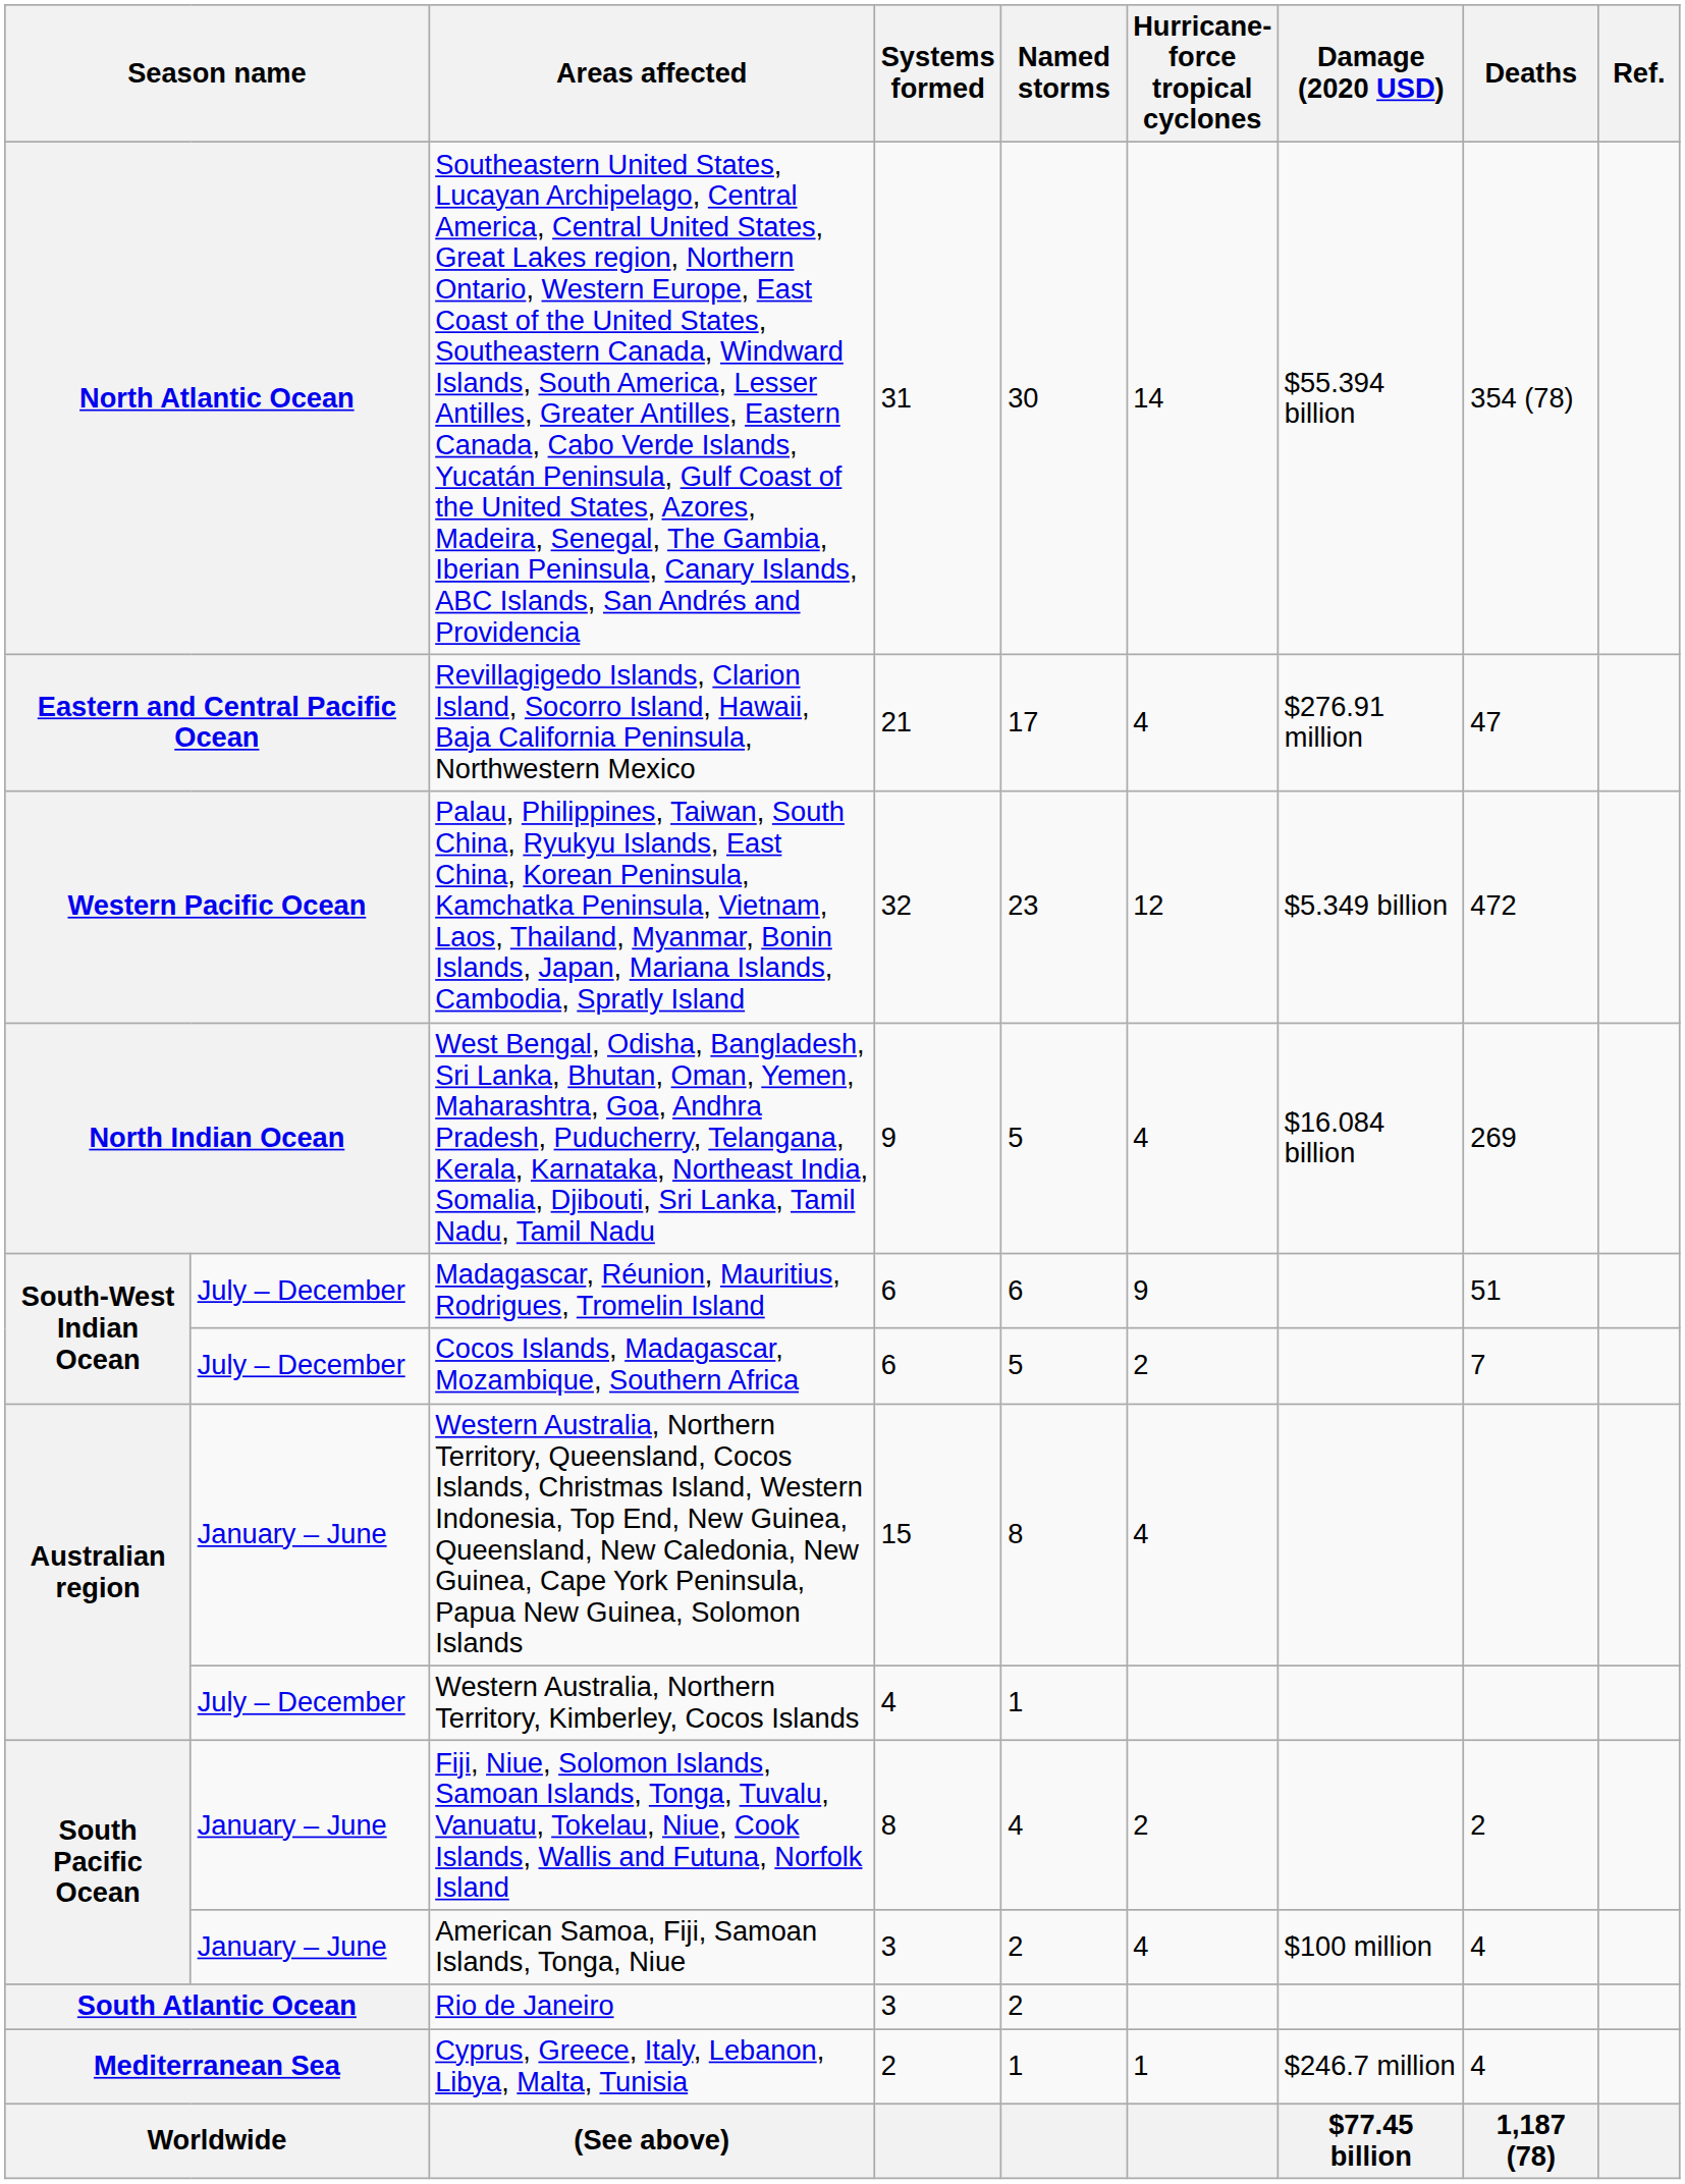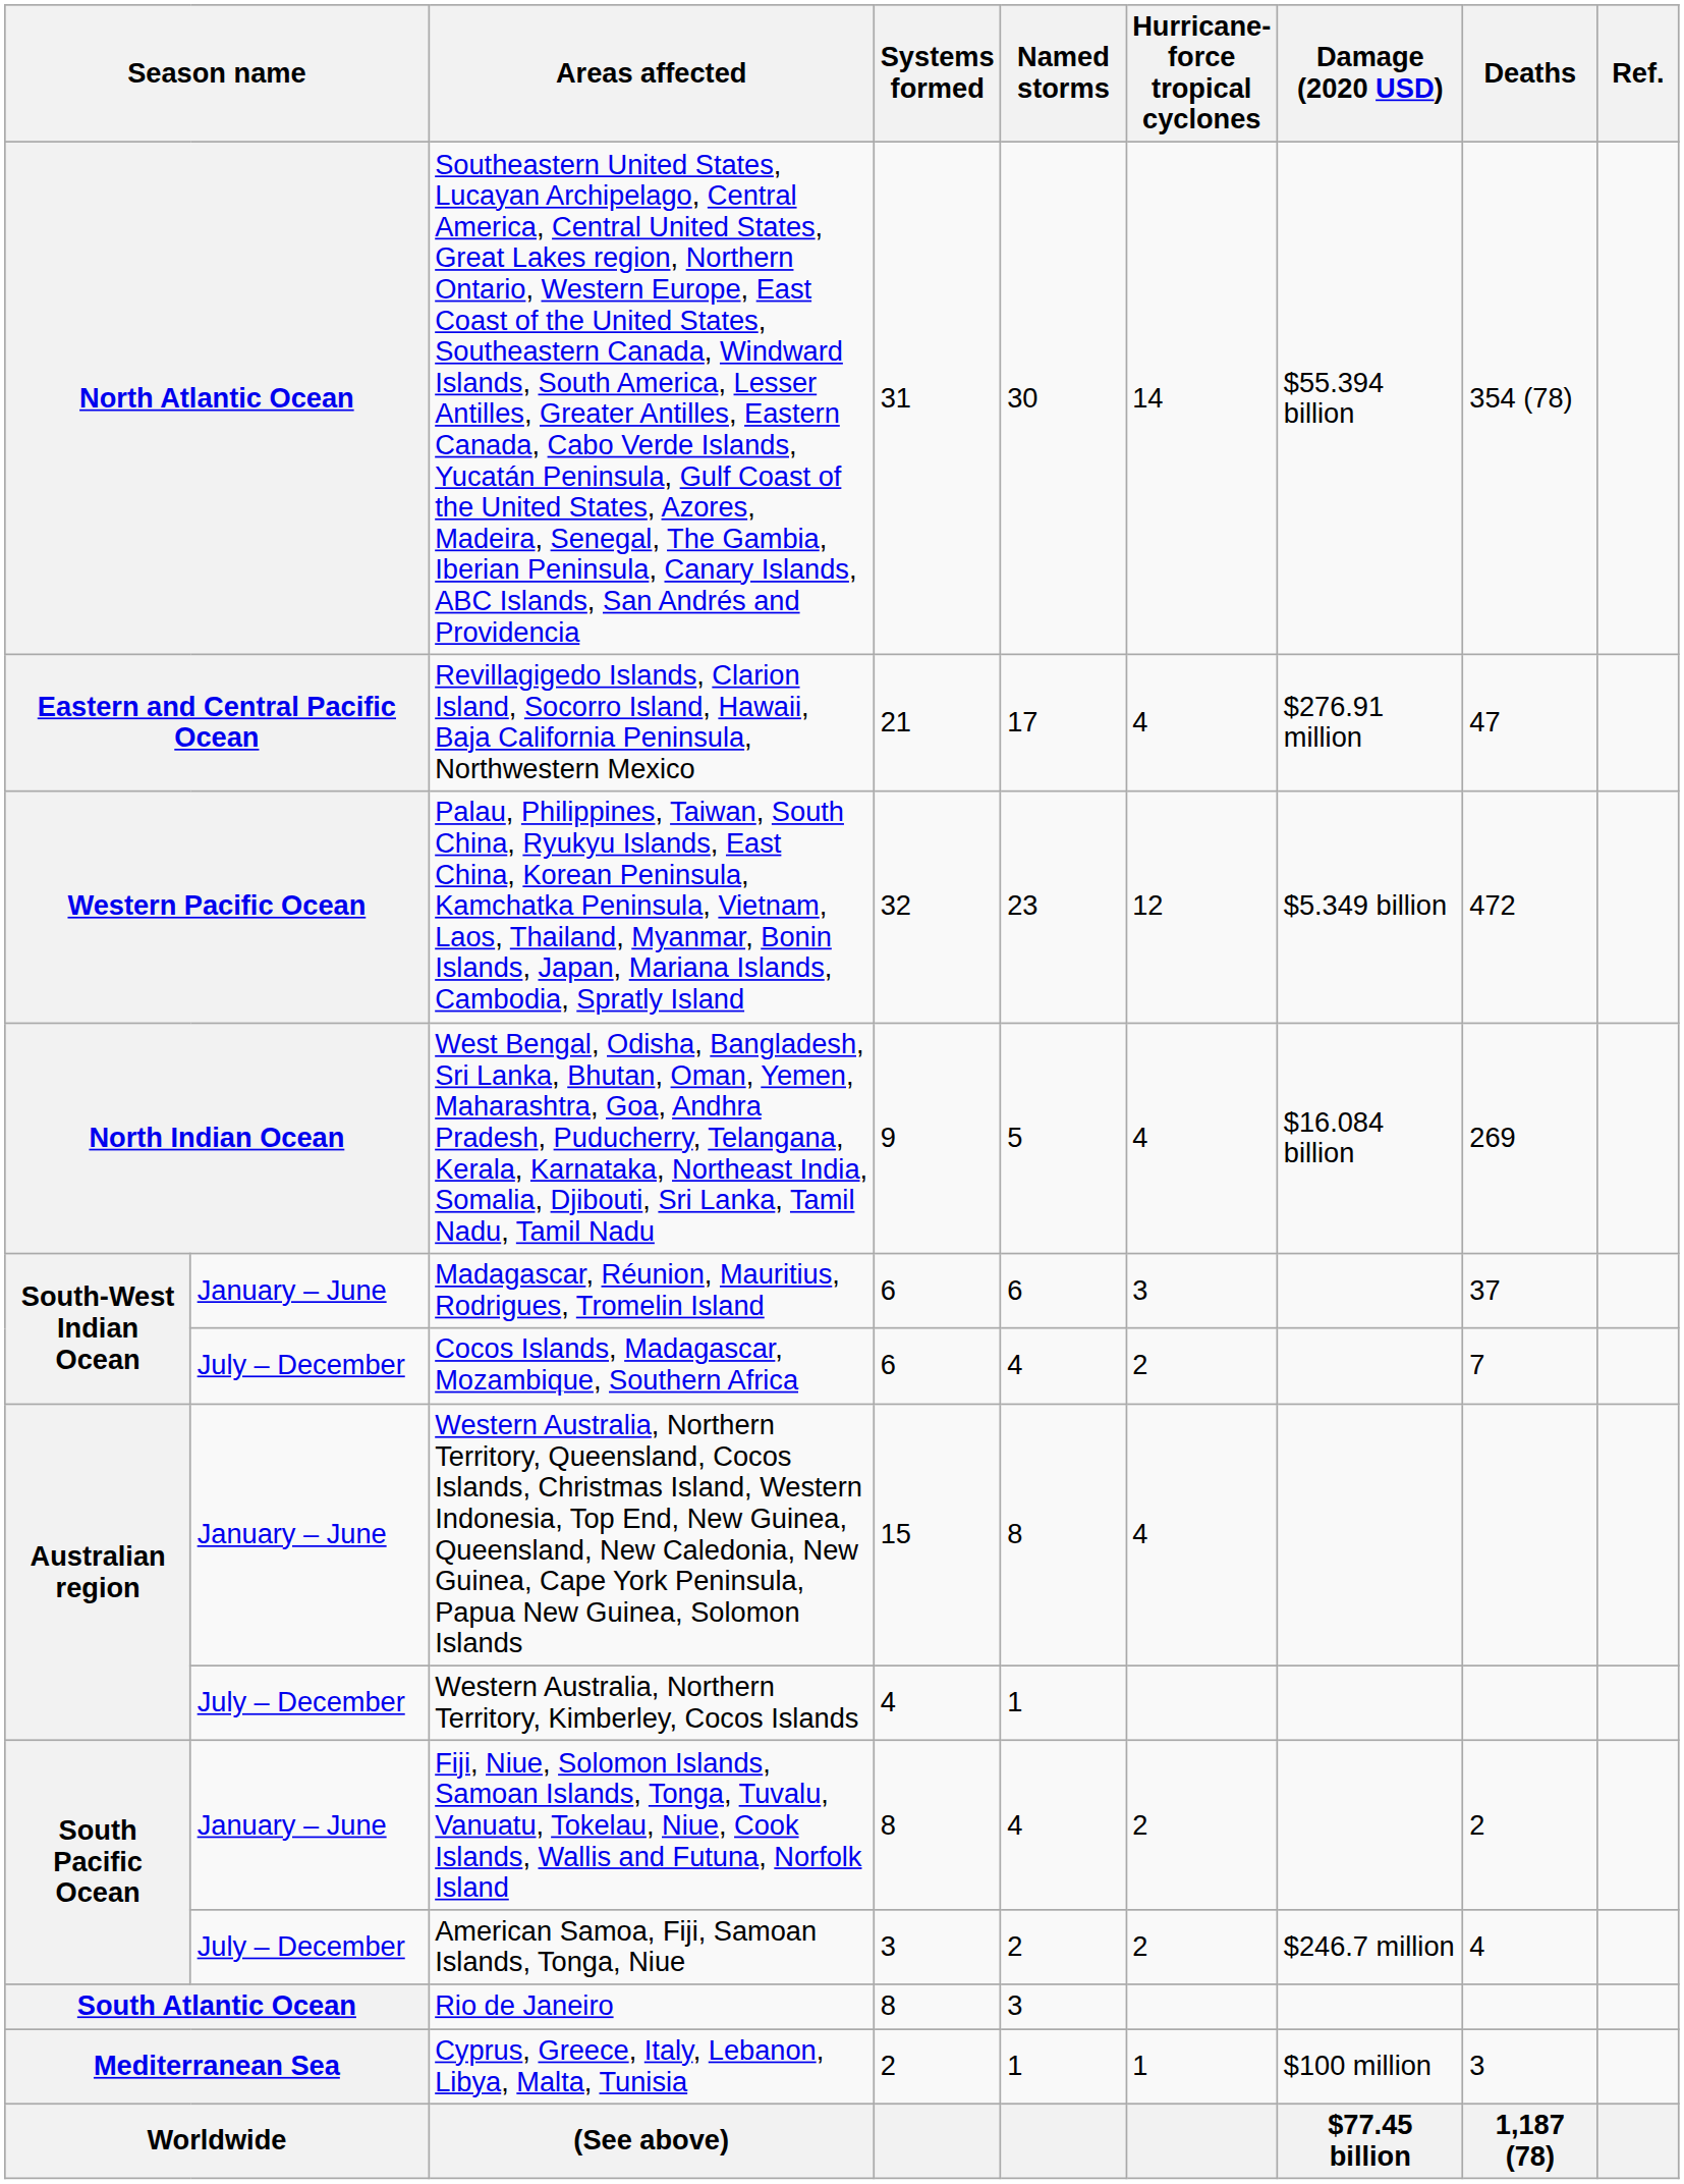 <table class="wikitable">
 <tr>
 <th colspan=2>Season name</th>
 <th width="250">Areas affected</th>
 <th width="65">Systems formed</th>
 <th width="65">Named storms</th>
 <th width="65">Hurricane-force<br>tropical cyclones</th>
 <th width="100">Damage<br>(2020 <a href='#'>USD</a>)</th>
 <th width="70">Deaths</th>
 <th width="40">Ref.</th>
 </tr>
 <tr>
 <th colspan=2><a href='#'>North Atlantic Ocean</a></th>
 <td><a href='#'>Southeastern United States</a>, <a href='#'>Lucayan Archipelago</a>, <a href='#'>Central America</a>, <a href='#'>Central United States</a>, <a href='#'>Great Lakes region</a>, <a href='#'>Northern Ontario</a>, <a href='#'>Western Europe</a>, <a href='#'>East Coast of the United States</a>, <a href='#'>Southeastern Canada</a>, <a href='#'>Windward Islands</a>, <a href='#'>South America</a>, <a href='#'>Lesser Antilles</a>, <a href='#'>Greater Antilles</a>, <a href='#'>Eastern Canada</a>, <a href='#'>Cabo Verde Islands</a>, <a href='#'>Yucatán Peninsula</a>, <a href='#'>Gulf Coast of the United States</a>, <a href='#'>Azores</a>, <a href='#'>Madeira</a>, <a href='#'>Senegal</a>, <a href='#'>The Gambia</a>, <a href='#'>Iberian Peninsula</a>, <a href='#'>Canary Islands</a>, <a href='#'>ABC Islands</a>, <a href='#'>San Andrés and Providencia</a></td>
 <td>31</td>
 <td>30</td>
 <td>14</td>
 <td>$55.394 billion </td>
 <td>354 (78)</td>
 <td></td>
 </tr>
 <tr>
 <th colspan=2><a href='#'>Eastern and Central Pacific Ocean</a></th>
 <td><a href='#'>Revillagigedo Islands</a>, <a href='#'>Clarion Island</a>, <a href='#'>Socorro Island</a>, <a href='#'>Hawaii</a>, <a href='#'>Baja California Peninsula</a>, Northwestern Mexico</td>
 <td>21</td>
 <td>17</td>
 <td>4</td>
 <td>$276.91 million</td>
 <td>47</td>
 <td></td>
 </tr>
 <tr>
 <th colspan=2><a href='#'>Western Pacific Ocean</a></th>
 <td><a href='#'>Palau</a>, <a href='#'>Philippines</a>, <a href='#'>Taiwan</a>, <a href='#'>South China</a>, <a href='#'>Ryukyu Islands</a>, <a href='#'>East China</a>, <a href='#'>Korean Peninsula</a>, <a href='#'>Kamchatka Peninsula</a>, <a href='#'>Vietnam</a>, <a href='#'>Laos</a>, <a href='#'>Thailand</a>, <a href='#'>Myanmar</a>, <a href='#'>Bonin Islands</a>, <a href='#'>Japan</a>, <a href='#'>Mariana Islands</a>, <a href='#'>Cambodia</a>, <a href='#'>Spratly Island</a></td>
 <td>32</td>
 <td>23</td>
 <td>12</td>
 <td>$5.349 billion</td>
 <td>472</td>
 <td></td>
 </tr>
 <tr>
 <th colspan=2><a href='#'>North Indian Ocean</a></th>
 <td><a href='#'>West Bengal</a>, <a href='#'>Odisha</a>, <a href='#'>Bangladesh</a>, <a href='#'>Sri Lanka</a>, <a href='#'>Bhutan</a>, <a href='#'>Oman</a>, <a href='#'>Yemen</a>, <a href='#'>Maharashtra</a>, <a href='#'>Goa</a>, <a href='#'>Andhra Pradesh</a>, <a href='#'>Puducherry</a>, <a href='#'>Telangana</a>, <a href='#'>Kerala</a>, <a href='#'>Karnataka</a>, <a href='#'>Northeast India</a>, <a href='#'>Somalia</a>, <a href='#'>Djibouti</a>, <a href='#'>Sri Lanka</a>, <a href='#'>Tamil Nadu</a>,  <a href='#'>Tamil Nadu</a></td>
 <td>9</td>
 <td>5</td>
 <td>4</td>
 <td>$16.084 billion</td>
 <td>269</td>
 <td></td>
 </tr>
 <tr>
 <th rowspan=2 width=100>South-West Indian Ocean</th>
-<td><a href='#'>July – December</a></td>
+<td width=130><a href='#'>January – June</a></td>
 <td><a href='#'>Madagascar</a>, <a href='#'>Réunion</a>, <a href='#'>Mauritius</a>, <a href='#'>Rodrigues</a>, <a href='#'>Tromelin Island</a></td>
 <td>6</td>
 <td>6</td>
-<td>9</td>
+<td>3</td>
 <td></td>
-<td>51</td>
+<td>37</td>
 <td></td>
 </tr>
 <tr>
 <td><a href='#'>July – December</a></td>
 <td><a href='#'>Cocos Islands</a>, <a href='#'>Madagascar</a>, <a href='#'>Mozambique</a>, <a href='#'>Southern Africa</a></td>
 <td>6</td>
-<td>5</td>
+<td>4</td>
 <td>2</td>
 <td></td>
 <td>7</td>
 <td></td>
 </tr>
 <tr>
 <th rowspan=2>Australian region</th>
 <td><a href='#'>January – June</a></td>
 <td><a href='#'>Western Australia</a>, Northern Territory, Queensland, Cocos Islands, Christmas Island, Western Indonesia, Top End, New Guinea, Queensland, New Caledonia, New Guinea, Cape York Peninsula, Papua New Guinea, Solomon Islands</td>
 <td>15</td>
 <td>8</td>
 <td>4</td>
 <td></td>
 <td></td>
 <td></td>
 </tr>
 <tr>
 <td><a href='#'>July – December</a></td>
 <td>Western Australia, 	Northern Territory, Kimberley, Cocos Islands</td>
 <td>4</td>
 <td>1</td>
 <td></td>
 <td></td>
 <td></td>
 <td></td>
 </tr>
 <tr>
 <th rowspan=2>South Pacific Ocean</th>
 <td><a href='#'>January – June</a></td>
 <td><a href='#'>Fiji</a>, <a href='#'>Niue</a>, <a href='#'>Solomon Islands</a>, <a href='#'>Samoan Islands</a>, <a href='#'>Tonga</a>, <a href='#'>Tuvalu</a>, <a href='#'>Vanuatu</a>, <a href='#'>Tokelau</a>, <a href='#'>Niue</a>, <a href='#'>Cook Islands</a>, <a href='#'>Wallis and Futuna</a>, <a href='#'>Norfolk Island</a></td>
 <td>8</td>
 <td>4</td>
 <td>2</td>
 <td></td>
 <td>2</td>
 <td></td>
 </tr>
 <tr>
-<td width=130><a href='#'>January – June</a></td>
+<td><a href='#'>July – December</a></td>
 <td>American Samoa, Fiji, Samoan Islands, Tonga, Niue</td>
 <td>3</td>
 <td>2</td>
-<td>4</td>
-<td>$100 million</td>
+<td>2</td>
+<td>$246.7 million</td>
 <td>4</td>
 <td></td>
 </tr>
 <tr>
 <th colspan=2><a href='#'>South Atlantic Ocean</a></th>
 <td><a href='#'>Rio de Janeiro</a></td>
+<td>8</td>
 <td>3</td>
-<td>2</td>
 <td></td>
 <td></td>
 <td></td>
 <td></td>
 </tr>
 <tr>
 <th colspan=2><a href='#'>Mediterranean Sea</a></th>
 <td><a href='#'>Cyprus</a>, <a href='#'>Greece</a>, <a href='#'>Italy</a>, <a href='#'>Lebanon</a>, <a href='#'>Libya</a>, <a href='#'>Malta</a>, <a href='#'>Tunisia</a></td>
 <td>2</td>
 <td>1</td>
 <td>1</td>
-<td>$246.7 million</td>
-<td>4</td>
+<td>$100 million</td>
+<td>3</td>
 <td></td>
 </tr>
 <tr>
 <th colspan=2>Worldwide</th>
 <th>(See above)</th>
 <th> </th>
 <th> </th>
 <th></th>
 <th>$77.45 billion </th>
 <th>1,187 (78) </th>
 <th></th>
 </tr>
 </table>
